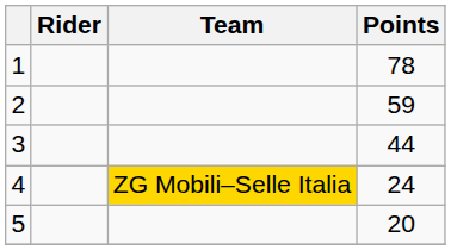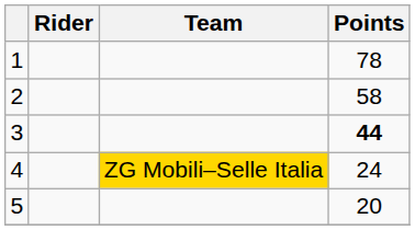 <table class="wikitable">
 <tr>
 <th></th>
 <th>Rider</th>
 <th>Team</th>
 <th>Points</th>
 </tr>
 <tr>
 <td style="text-align:center;">1</td>
 <td> </td>
 <td></td>
 <td style="text-align:center;">78</td>
 </tr>
 <tr>
 <td style="text-align:center;">2</td>
 <td></td>
 <td></td>
-<td style="text-align:center;">59</td>
+<td style="text-align:center;">58</td>
 </tr>
 <tr>
 <td style="text-align:center;">3</td>
 <td></td>
 <td></td>
-<td style="text-align:center;">44</td>
+<td style="text-align:center;"><strong>44</strong></td>
 </tr>
 <tr>
 <td style="text-align:center;">4</td>
 <td></td>
 <td style="background: gold;">ZG Mobili–Selle Italia</td>
 <td style="text-align:center;">24</td>
 </tr>
 <tr>
 <td style="text-align:center;">5</td>
 <td> </td>
 <td></td>
 <td style="text-align:center;">20</td>
 </tr>
 <tr>
 </tr>
 </table>
